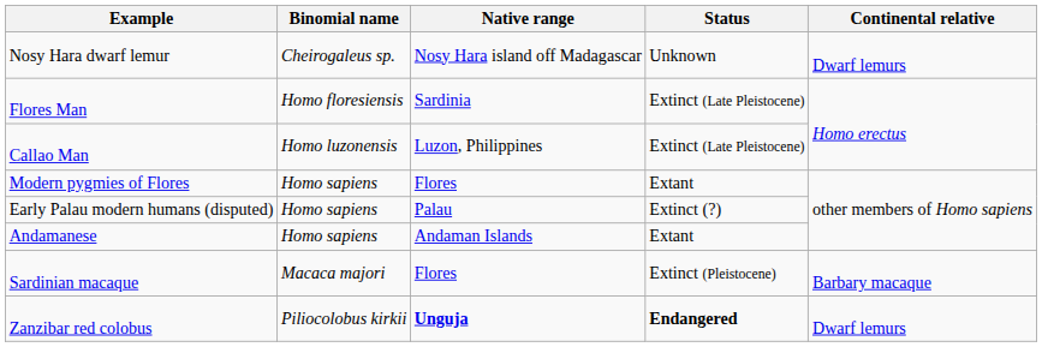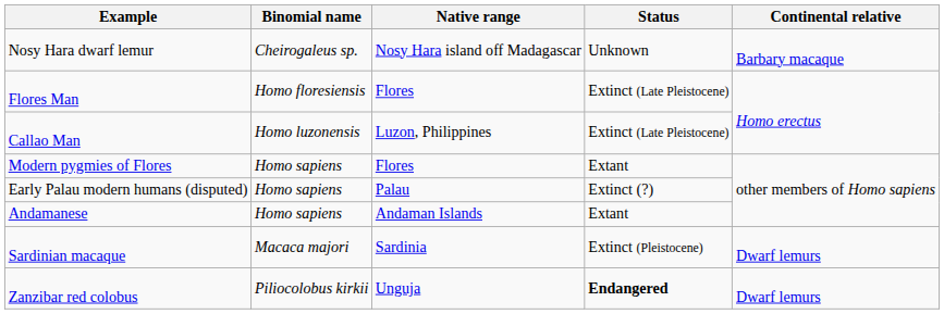 <table class=wikitable>
 <tr>
 <th>Example</th>
 <th>Binomial name</th>
 <th>Native range</th>
 <th>Status</th>
 <th>Continental relative</th>
 </tr>
 <tr>
 <td>Nosy Hara dwarf lemur</td>
 <td><em>Cheirogaleus sp.</em></td>
 <td><a href='#'>Nosy Hara</a> island off Madagascar</td>
 <td>Unknown</td>
-<td><br><a href='#'>Dwarf lemurs</a></td>
+<td><br><a href='#'>Barbary macaque</a></td>
 </tr>
 <tr>
 <td><br><a href='#'>Flores Man</a></td>
 <td><em>Homo floresiensis</em></td>
-<td><a href='#'>Sardinia</a></td>
+<td><a href='#'>Flores</a></td>
 <td>Extinct <small>(Late Pleistocene)</small></td>
 <td rowspan="2"><br><em><a href='#'>Homo erectus</a></em></td>
 </tr>
 <tr>
 <td><br><a href='#'>Callao Man</a></td>
 <td><em>Homo luzonensis</em></td>
 <td><a href='#'>Luzon</a>, Philippines</td>
 <td>Extinct <small>(Late Pleistocene)</small></td>
 </tr>
 <tr>
 <td><a href='#'>Modern pygmies of Flores</a></td>
 <td><em>Homo sapiens</em></td>
 <td><a href='#'>Flores</a></td>
 <td>Extant</td>
 <td rowspan="3">other members of <em>Homo sapiens</em></td>
 </tr>
 <tr>
 <td>Early Palau modern humans (disputed)</td>
 <td><em>Homo sapiens</em></td>
 <td><a href='#'>Palau</a></td>
 <td>Extinct (?)</td>
 </tr>
 <tr>
 <td><a href='#'>Andamanese</a></td>
 <td><em>Homo sapiens</em></td>
 <td><a href='#'>Andaman Islands</a></td>
 <td>Extant</td>
 </tr>
 <tr>
 <td><br><a href='#'>Sardinian macaque</a></td>
 <td><em>Macaca majori</em></td>
-<td><a href='#'>Flores</a></td>
+<td><a href='#'>Sardinia</a></td>
 <td>Extinct <small>(Pleistocene)</small></td>
-<td><br><a href='#'>Barbary macaque</a></td>
+<td><br><a href='#'>Dwarf lemurs</a></td>
 </tr>
 <tr>
 <td><br><a href='#'>Zanzibar red colobus</a></td>
 <td><em>Piliocolobus kirkii</em></td>
-<td><strong><a href='#'>Unguja</a></strong></td>
+<td><a href='#'>Unguja</a></td>
 <td><strong>Endangered</strong></td>
 <td><br><a href='#'>Dwarf lemurs</a></td>
 </tr>
 </table>
